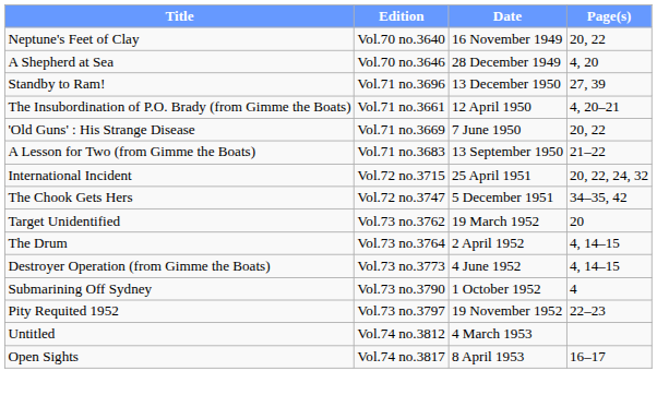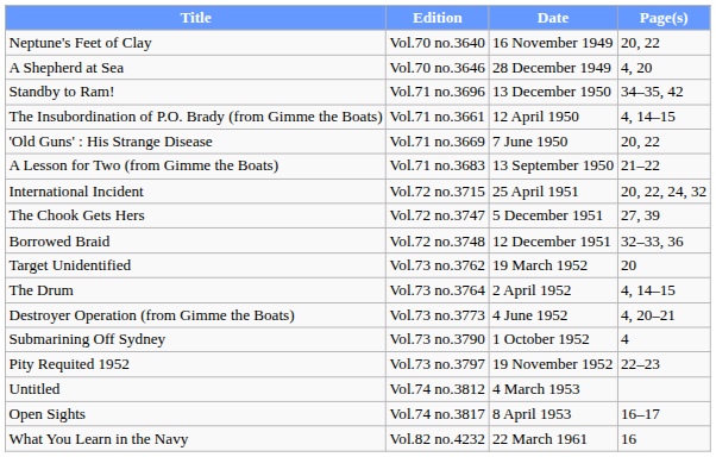 <table class="wikitable">
 <tr>
 <th style="background:#6699ff;color:white;">Title</th>
 <th style="background:#6699ff;color:white;">Edition</th>
 <th style="background:#6699ff;color:white;">Date</th>
 <th style="background:#6699ff;color:white;">Page(s)</th>
 </tr>
 <tr>
 <td>Neptune's Feet of Clay</td>
 <td>Vol.70 no.3640</td>
 <td>16 November 1949</td>
 <td>20, 22</td>
 </tr>
 <tr>
 <td>A Shepherd at Sea</td>
 <td>Vol.70 no.3646</td>
 <td>28 December 1949</td>
 <td>4, 20</td>
 </tr>
 <tr>
 <td>Standby to Ram!</td>
 <td>Vol.71 no.3696</td>
 <td>13 December 1950</td>
-<td>27, 39</td>
+<td>34–35, 42</td>
 </tr>
 <tr>
 <td>The Insubordination of P.O. Brady (from Gimme the Boats)</td>
 <td>Vol.71 no.3661</td>
 <td>12 April 1950</td>
-<td>4, 20–21</td>
+<td>4, 14–15</td>
 </tr>
 <tr>
 <td>'Old Guns' : His Strange Disease</td>
 <td>Vol.71 no.3669</td>
 <td>7 June 1950</td>
 <td>20, 22</td>
 </tr>
 <tr>
 <td>A Lesson for Two (from Gimme the Boats)</td>
 <td>Vol.71 no.3683</td>
 <td>13 September 1950</td>
 <td>21–22</td>
 </tr>
 <tr>
 <td>International Incident</td>
 <td>Vol.72 no.3715</td>
 <td>25 April 1951</td>
 <td>20, 22, 24, 32</td>
 </tr>
 <tr>
 <td>The Chook Gets Hers</td>
 <td>Vol.72 no.3747</td>
 <td>5 December 1951</td>
-<td>34–35, 42</td>
+<td>27, 39</td>
+</tr>
+<tr>
+<td>Borrowed Braid</td>
+<td>Vol.72 no.3748</td>
+<td>12 December 1951</td>
+<td>32–33, 36</td>
 </tr>
 <tr>
 <td>Target Unidentified</td>
 <td>Vol.73 no.3762</td>
 <td>19 March 1952</td>
 <td>20</td>
 </tr>
 <tr>
 <td>The Drum</td>
 <td>Vol.73 no.3764</td>
 <td>2 April 1952</td>
 <td>4, 14–15</td>
 </tr>
 <tr>
 <td>Destroyer Operation (from Gimme the Boats)</td>
 <td>Vol.73 no.3773</td>
 <td>4 June 1952</td>
-<td>4, 14–15</td>
+<td>4, 20–21</td>
 </tr>
 <tr>
 <td>Submarining Off Sydney</td>
 <td>Vol.73 no.3790</td>
 <td>1 October 1952</td>
 <td>4</td>
 </tr>
 <tr>
 <td>Pity Requited 1952</td>
 <td>Vol.73 no.3797</td>
 <td>19 November 1952</td>
 <td>22–23</td>
 </tr>
 <tr>
 <td>Untitled</td>
 <td>Vol.74 no.3812</td>
 <td>4 March 1953</td>
 </tr>
 <tr>
 <td>Open Sights</td>
 <td>Vol.74 no.3817</td>
 <td>8 April 1953</td>
 <td>16–17</td>
 </tr>
+<tr>
+<td>What You Learn in the Navy</td>
+<td>Vol.82 no.4232</td>
+<td>22 March 1961</td>
+<td>16</td>
+</tr>
 </table>
